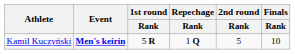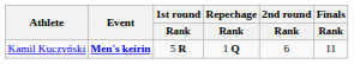 <table class=wikitable style="font-size:90%">
 <tr>
 <th rowspan="2">Athlete</th>
 <th rowspan="2">Event</th>
 <th>1st round</th>
 <th>Repechage</th>
 <th>2nd round</th>
 <th>Finals</th>
 </tr>
 <tr style="font-size:95%">
 <th>Rank</th>
 <th>Rank</th>
 <th>Rank</th>
 <th>Rank</th>
 </tr>
 <tr align=center>
 <td align=left><a href='#'>Kamil Kuczyński</a></td>
 <td align=left><strong><a href='#'>Men's keirin</a></strong></td>
 <td>5 <strong>R</strong></td>
 <td>1 <strong>Q</strong></td>
-<td>5</td>
-<td>10</td>
+<td>6</td>
+<td>11</td>
 </tr>
 </table>
